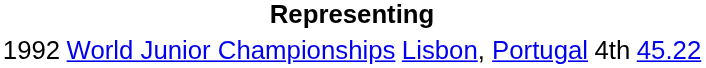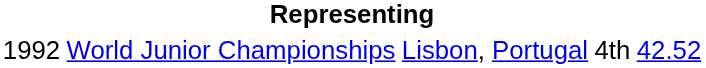 <table>
 <tr>
 <th colspan="5">Representing </th>
 </tr>
 <tr>
 <td>1992</td>
 <td><a href='#'>World Junior Championships</a></td>
 <td><a href='#'>Lisbon</a>, <a href='#'>Portugal</a></td>
 <td>4th</td>
-<td><a href='#'>45.22</a></td>
+<td><a href='#'>42.52</a></td>
 </tr>
 </table>
